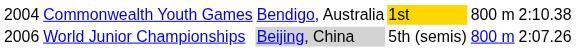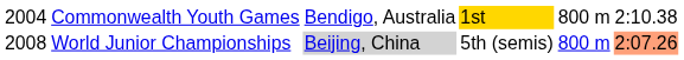 <table>
 <tr>
 <td>2004</td>
 <td><a href='#'>Commonwealth Youth Games</a></td>
 <td><a href='#'>Bendigo</a>, Australia</td>
 <td bgcolor=gold>1st</td>
 <td>800 m</td>
 <td>2:10.38</td>
 </tr>
 <tr>
-<td>2006</td>
+<td>2008</td>
 <td><a href='#'>World Junior Championships</a></td>
 <td style="background: lightgrey;"><a href='#'>Beijing</a>, China</td>
 <td>5th (semis)</td>
 <td><a href='#'>800 m</a></td>
-<td>2:07.26</td>
+<td style="background: lightsalmon;">2:07.26</td>
 </tr>
 </table>
